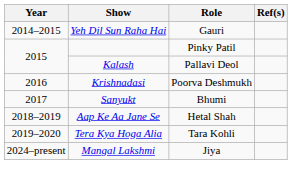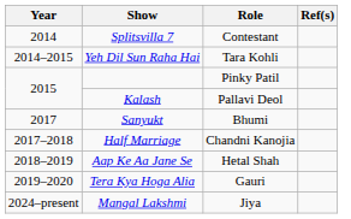 <table class="wikitable sortable" style="text-align:center;">
 <tr>
 <th>Year</th>
 <th>Show</th>
 <th>Role</th>
 <th>Ref(s)</th>
 </tr>
 <tr>
+<td>2014</td>
+<td><em><a href='#'>Splitsvilla 7</a></em></td>
+<td>Contestant</td>
+<td></td>
+</tr>
+<tr>
 <td>2014–2015</td>
 <td><em><a href='#'>Yeh Dil Sun Raha Hai</a></em></td>
-<td>Gauri</td>
+<td>Tara Kohli</td>
 <td></td>
 </tr>
 <tr>
 <td rowspan="2">2015</td>
 <td></td>
 <td>Pinky Patil</td>
 <td></td>
 </tr>
 <tr>
 <td><em><a href='#'>Kalash</a></em></td>
 <td>Pallavi Deol</td>
 <td></td>
 </tr>
 <tr>
-<td>2016</td>
-<td><em><a href='#'>Krishnadasi</a></em></td>
-<td>Poorva Deshmukh</td>
+<td>2017</td>
+<td><em><a href='#'>Sanyukt</a></em></td>
+<td>Bhumi</td>
 <td></td>
 </tr>
 <tr>
-<td>2017</td>
-<td><em><a href='#'>Sanyukt</a></em></td>
-<td>Bhumi</td>
+<td>2017–2018</td>
+<td><em><a href='#'>Half Marriage</a></em></td>
+<td>Chandni Kanojia</td>
 <td></td>
 </tr>
 <tr>
 <td>2018–2019</td>
 <td><em><a href='#'>Aap Ke Aa Jane Se</a></em></td>
 <td>Hetal Shah</td>
 <td></td>
 </tr>
 <tr>
 <td>2019–2020</td>
 <td><em><a href='#'>Tera Kya Hoga Alia</a></em></td>
-<td>Tara Kohli</td>
+<td>Gauri</td>
 <td></td>
 </tr>
 <tr>
 <td>2024–present</td>
 <td><em><a href='#'>Mangal Lakshmi</a></em></td>
 <td>Jiya</td>
 <td></td>
 </tr>
 </table>
